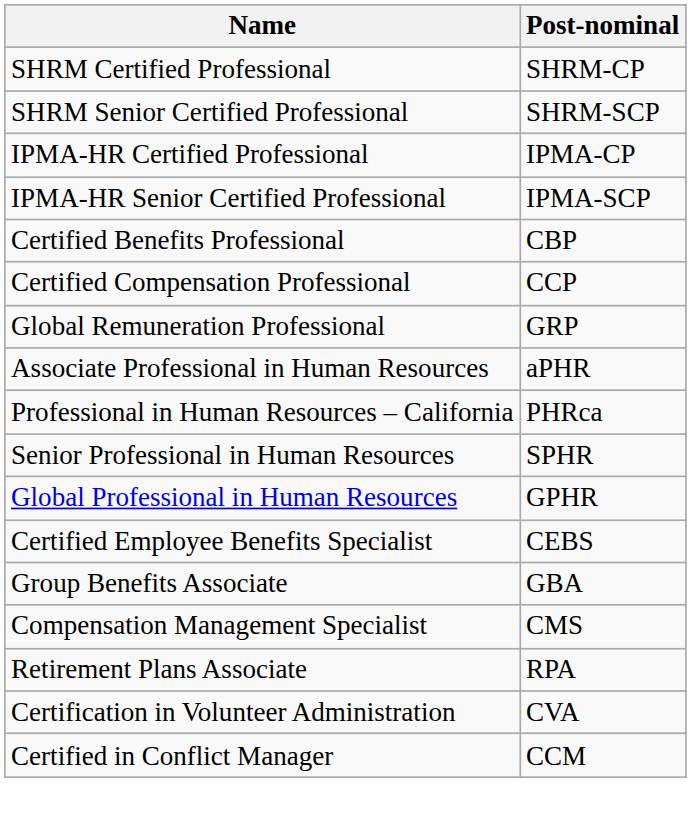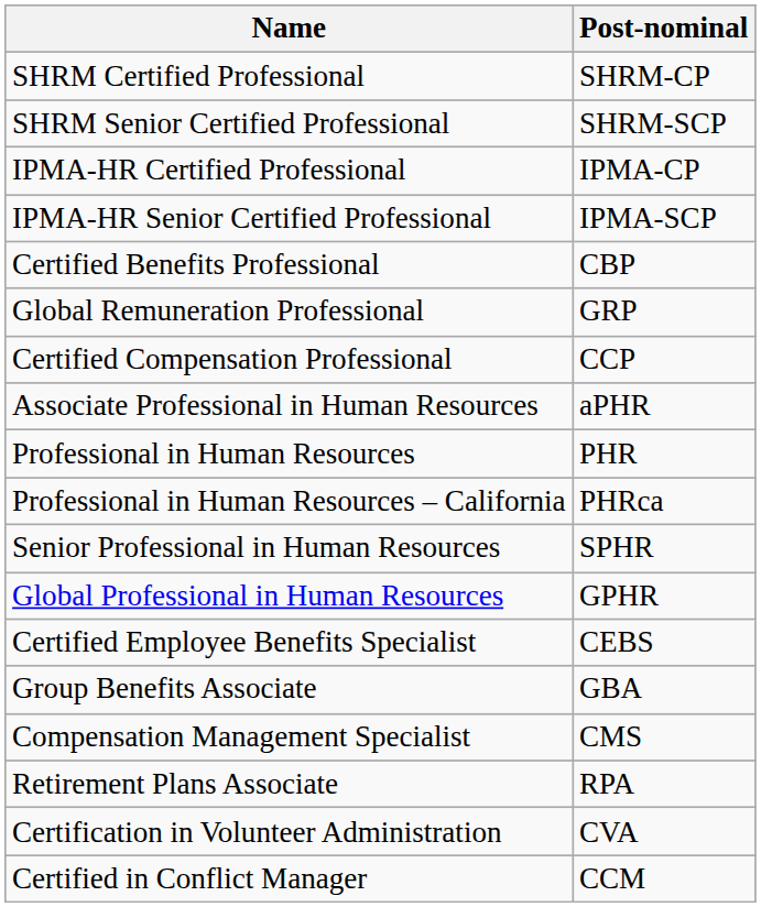 <table class="wikitable sortable">
 <tr>
 <th>Name</th>
 <th>Post-nominal</th>
 </tr>
 <tr>
 <td>SHRM Certified Professional</td>
 <td>SHRM-CP</td>
 </tr>
 <tr>
 <td>SHRM Senior Certified Professional</td>
 <td>SHRM-SCP</td>
 </tr>
 <tr>
 <td>IPMA-HR Certified Professional</td>
 <td>IPMA-CP</td>
 </tr>
 <tr>
 <td>IPMA-HR Senior Certified Professional</td>
 <td>IPMA-SCP</td>
 </tr>
 <tr>
 <td>Certified Benefits Professional</td>
 <td>CBP</td>
 </tr>
 <tr>
+<td>Global Remuneration Professional</td>
+<td>GRP</td>
+</tr>
+<tr>
 <td>Certified Compensation Professional</td>
 <td>CCP</td>
 </tr>
 <tr>
-<td>Global Remuneration Professional</td>
-<td>GRP</td>
+<td>Associate Professional in Human Resources</td>
+<td>aPHR</td>
 </tr>
 <tr>
-<td>Associate Professional in Human Resources</td>
-<td>aPHR</td>
+<td>Professional in Human Resources</td>
+<td>PHR</td>
 </tr>
 <tr>
 <td>Professional in Human Resources – California</td>
 <td>PHRca</td>
 </tr>
 <tr>
 <td>Senior Professional in Human Resources</td>
 <td>SPHR</td>
 </tr>
 <tr>
 <td><a href='#'>Global Professional in Human Resources</a></td>
 <td>GPHR</td>
 </tr>
 <tr>
 <td>Certified Employee Benefits Specialist</td>
 <td>CEBS</td>
 </tr>
 <tr>
 <td>Group Benefits Associate</td>
 <td>GBA</td>
 </tr>
 <tr>
 <td>Compensation Management Specialist</td>
 <td>CMS</td>
 </tr>
 <tr>
 <td>Retirement Plans Associate</td>
 <td>RPA</td>
 </tr>
 <tr>
 <td>Certification in Volunteer Administration</td>
 <td>CVA</td>
 </tr>
 <tr>
 <td>Certified in Conflict Manager</td>
 <td>CCM</td>
 </tr>
 </table>
